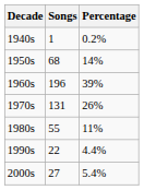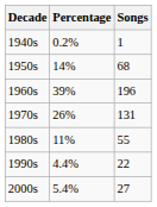 <table class="wikitable sortable" style="font-size:0.95em; line-height:1.5em;">
 <tr>
 <th>Decade</th>
+<th>Percentage</th>
 <th>Songs</th>
-<th>Percentage</th>
 </tr>
 <tr>
 <td>1940s</td>
+<td>0.2%</td>
 <td>1</td>
-<td>0.2%</td>
 </tr>
 <tr>
 <td>1950s</td>
+<td>14%</td>
 <td>68</td>
-<td>14%</td>
 </tr>
 <tr>
 <td>1960s</td>
+<td>39%</td>
 <td>196</td>
-<td>39%</td>
 </tr>
 <tr>
 <td>1970s</td>
+<td>26%</td>
 <td>131</td>
-<td>26%</td>
 </tr>
 <tr>
 <td>1980s</td>
+<td>11%</td>
 <td>55</td>
-<td>11%</td>
 </tr>
 <tr>
 <td>1990s</td>
+<td>4.4%</td>
 <td>22</td>
-<td>4.4%</td>
 </tr>
 <tr>
 <td>2000s</td>
+<td>5.4%</td>
 <td>27</td>
-<td>5.4%</td>
 </tr>
 </table>
